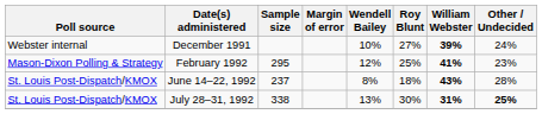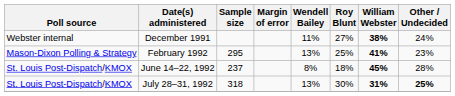 <table class="wikitable sortable mw-datatable" style="font-size:90%;text-align:center;line-height:17px">
 <tr valign=bottom>
 <th>Poll source</th>
 <th>Date(s)<br>administered</th>
 <th>Sample<br>size</th>
 <th>Margin<br>of error</th>
 <th class="unsortable">Wendell<br>Bailey</th>
 <th class="unsortable">Roy<br>Blunt</th>
 <th class="unsortable">William<br>Webster</th>
 <th class="unsortable">Other /<br>Undecided</th>
 </tr>
 <tr>
 <td style="text-align:left;">Webster internal</td>
 <td data-sort-value="2022-09-07">December 1991</td>
 <td></td>
 <td></td>
-<td>10%</td>
+<td>11%</td>
 <td>27%</td>
-<td><strong>39%</strong></td>
+<td><strong>38%</strong></td>
 <td>24%</td>
 </tr>
 <tr>
 <td style="text-align:left;"><a href='#'>Mason-Dixon Polling & Strategy</a></td>
 <td data-sort-value="2022-09-07">February 1992</td>
 <td>295</td>
 <td></td>
-<td>12%</td>
+<td>13%</td>
 <td>25%</td>
 <td><strong>41%</strong></td>
 <td>23%</td>
 </tr>
 <tr>
 <td style="text-align:left;"><a href='#'>St. Louis Post-Dispatch</a>/<a href='#'>KMOX</a></td>
 <td data-sort-value="2022-09-07">June 14–22, 1992</td>
 <td>237</td>
 <td></td>
 <td>8%</td>
 <td>18%</td>
-<td><strong>43%</strong></td>
+<td><strong>45%</strong></td>
 <td>28%</td>
 </tr>
 <tr>
 <td style="text-align:left;"><a href='#'>St. Louis Post-Dispatch</a>/<a href='#'>KMOX</a></td>
 <td data-sort-value="2022-09-07">July 28–31, 1992</td>
-<td>338</td>
+<td>318</td>
 <td></td>
 <td>13%</td>
 <td>30%</td>
 <td><strong>31%</strong></td>
 <td><strong>25%</strong></td>
 </tr>
 <tr>
 </tr>
 </table>
